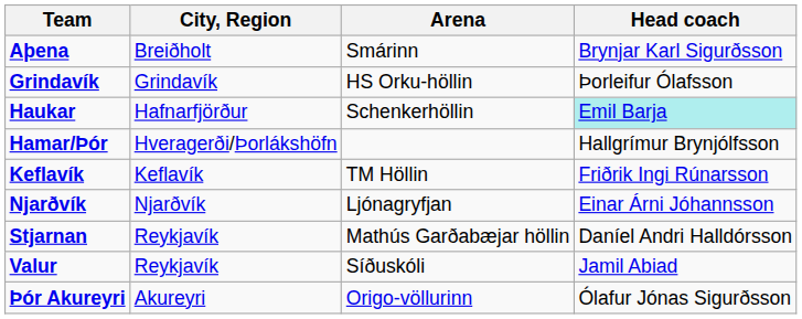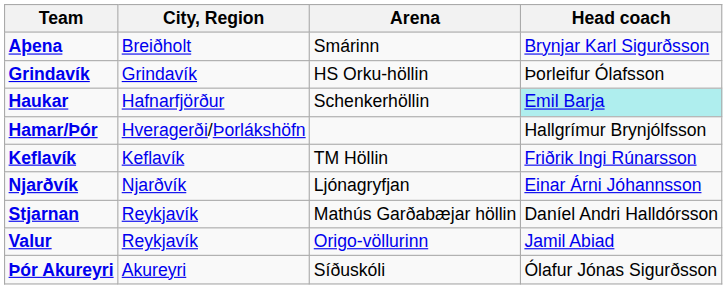 <table class="wikitable">
 <tr>
 <th>Team</th>
 <th>City, Region</th>
 <th>Arena</th>
 <th>Head coach</th>
 </tr>
 <tr>
 <td><strong><a href='#'>Aþena</a></strong></td>
 <td><a href='#'>Breiðholt</a></td>
 <td>Smárinn</td>
 <td> <a href='#'>Brynjar Karl Sigurðsson</a></td>
 </tr>
 <tr>
 <td><strong><a href='#'>Grindavík</a></strong></td>
 <td><a href='#'>Grindavík</a></td>
 <td>HS Orku-höllin</td>
 <td> Þorleifur Ólafsson</td>
 </tr>
 <tr>
 <td><strong><a href='#'>Haukar</a> </strong></td>
 <td><a href='#'>Hafnarfjörður</a></td>
 <td>Schenkerhöllin</td>
 <td style="background: paleturquoise;"> <a href='#'>Emil Barja</a></td>
 </tr>
 <tr>
 <td><strong><a href='#'>Hamar/Þór</a></strong></td>
 <td><a href='#'>Hveragerði</a>/<a href='#'>Þorlákshöfn</a></td>
 <td></td>
 <td> Hallgrímur Brynjólfsson</td>
 </tr>
 <tr>
 <td><strong><a href='#'>Keflavík</a></strong></td>
 <td><a href='#'>Keflavík</a></td>
 <td>TM Höllin</td>
 <td>  <a href='#'>Friðrik Ingi Rúnarsson</a></td>
 </tr>
 <tr>
 <td><strong><a href='#'>Njarðvík</a></strong></td>
 <td><a href='#'>Njarðvík</a></td>
 <td>Ljónagryfjan</td>
 <td> <a href='#'>Einar Árni Jóhannsson</a></td>
 </tr>
 <tr>
 <td><strong><a href='#'>Stjarnan</a> </strong></td>
 <td><a href='#'>Reykjavík</a></td>
 <td>Mathús Garðabæjar höllin</td>
 <td> Daníel Andri Halldórsson</td>
 </tr>
 <tr>
 <td><strong><a href='#'>Valur</a></strong></td>
 <td><a href='#'>Reykjavík</a></td>
-<td>Síðuskóli</td>
+<td><a href='#'>Origo-völlurinn</a></td>
 <td> <a href='#'>Jamil Abiad</a></td>
 </tr>
 <tr>
 <td><strong><a href='#'>Þór Akureyri</a> </strong></td>
 <td><a href='#'>Akureyri</a></td>
-<td><a href='#'>Origo-völlurinn</a></td>
+<td>Síðuskóli</td>
 <td> Ólafur Jónas Sigurðsson</td>
 </tr>
 </table>
